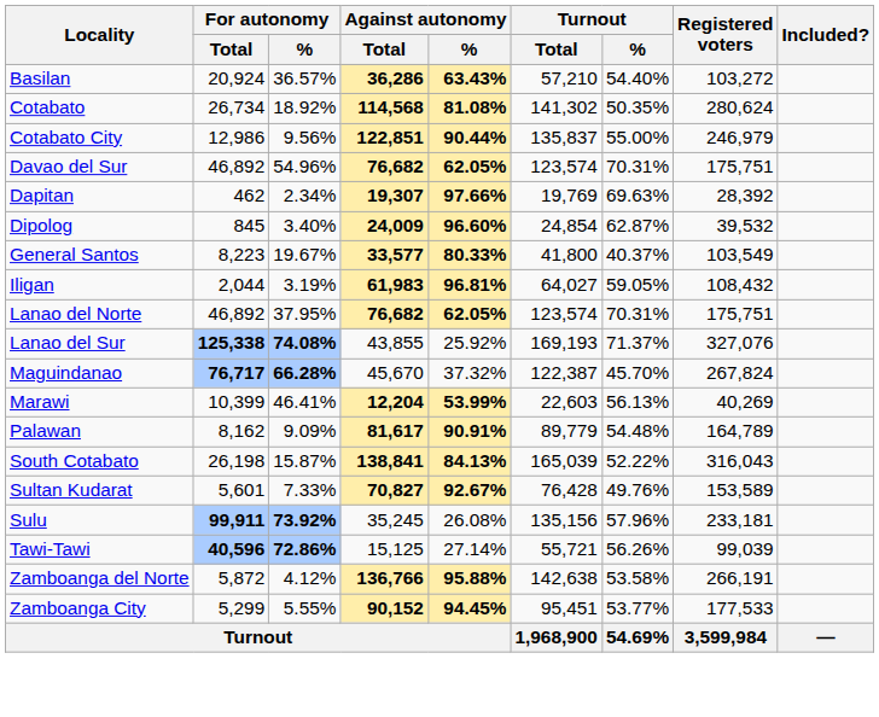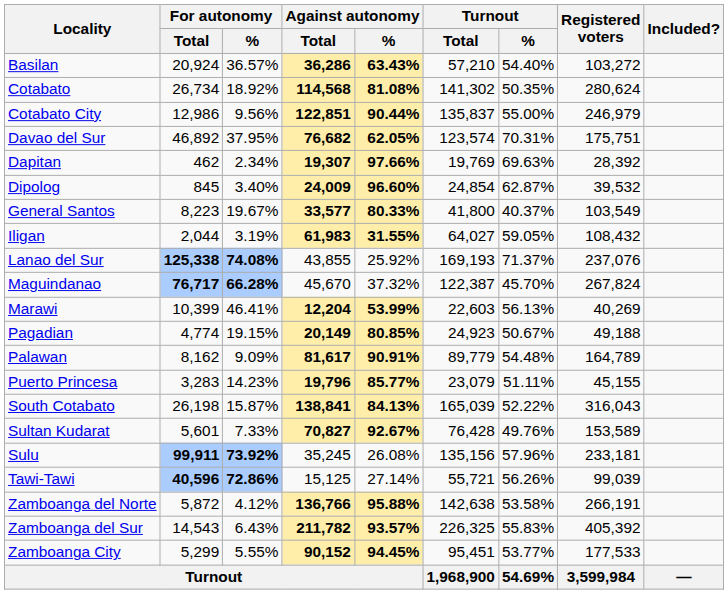 <table class="wikitable" style="text-align:right;">
 <tr>
 <th rowspan="2">Locality</th>
 <th colspan="2">For autonomy</th>
 <th colspan="2">Against autonomy</th>
 <th colspan="2">Turnout</th>
 <th rowspan="2">Registered<br>voters</th>
 <th rowspan="2">Included?</th>
 </tr>
 <tr>
 <th>Total</th>
 <th>%</th>
 <th>Total</th>
 <th>%</th>
 <th>Total</th>
 <th>%</th>
 </tr>
 <tr>
 <td align="left"><a href='#'>Basilan</a></td>
 <td>20,924</td>
 <td>36.57%</td>
 <td style="background:#fea"><strong>36,286</strong></td>
 <td style="background:#fea"><strong>63.43%</strong></td>
 <td>57,210</td>
 <td>54.40%</td>
 <td>103,272</td>
 <td></td>
 </tr>
 <tr>
 <td align="left"><a href='#'>Cotabato</a></td>
 <td>26,734</td>
 <td>18.92%</td>
 <td style="background:#fea"><strong>114,568</strong></td>
 <td style="background:#fea"><strong>81.08%</strong></td>
 <td>141,302</td>
 <td>50.35%</td>
 <td>280,624</td>
 <td></td>
 </tr>
 <tr>
 <td align="left"><a href='#'>Cotabato City</a></td>
 <td>12,986</td>
 <td>9.56%</td>
 <td style="background:#fea"><strong>122,851</strong></td>
 <td style="background:#fea"><strong>90.44%</strong></td>
 <td>135,837</td>
 <td>55.00%</td>
 <td>246,979</td>
 <td></td>
 </tr>
 <tr>
 <td align="left"><a href='#'>Davao del Sur</a></td>
 <td>46,892</td>
-<td>54.96%</td>
+<td>37.95%</td>
 <td style="background:#fea"><strong>76,682</strong></td>
 <td style="background:#fea"><strong>62.05%</strong></td>
 <td>123,574</td>
 <td>70.31%</td>
 <td>175,751</td>
 <td></td>
 </tr>
 <tr>
 <td align="left"><a href='#'>Dapitan</a></td>
 <td>462</td>
 <td>2.34%</td>
 <td style="background:#fea"><strong>19,307</strong></td>
 <td style="background:#fea"><strong>97.66%</strong></td>
 <td>19,769</td>
 <td>69.63%</td>
 <td>28,392</td>
 <td></td>
 </tr>
 <tr>
 <td align="left"><a href='#'>Dipolog</a></td>
 <td>845</td>
 <td>3.40%</td>
 <td style="background:#fea"><strong>24,009</strong></td>
 <td style="background:#fea"><strong>96.60%</strong></td>
 <td>24,854</td>
 <td>62.87%</td>
 <td>39,532</td>
 <td></td>
 </tr>
 <tr>
 <td align="left"><a href='#'>General Santos</a></td>
 <td>8,223</td>
 <td>19.67%</td>
 <td style="background:#fea"><strong>33,577</strong></td>
 <td style="background:#fea"><strong>80.33%</strong></td>
 <td>41,800</td>
 <td>40.37%</td>
 <td>103,549</td>
 <td></td>
 </tr>
 <tr>
 <td align="left"><a href='#'>Iligan</a></td>
 <td>2,044</td>
 <td>3.19%</td>
 <td style="background:#fea"><strong>61,983</strong></td>
-<td style="background:#fea"><strong>96.81%</strong></td>
+<td style="background:#fea"><strong>31.55%</strong></td>
 <td>64,027</td>
 <td>59.05%</td>
 <td>108,432</td>
-<td></td>
-</tr>
-<tr>
-<td align="left"><a href='#'>Lanao del Norte</a></td>
-<td>46,892</td>
-<td>37.95%</td>
-<td style="background:#fea"><strong>76,682</strong></td>
-<td style="background:#fea"><strong>62.05%</strong></td>
-<td>123,574</td>
-<td>70.31%</td>
-<td>175,751</td>
 <td></td>
 </tr>
 <tr>
 <td align="left"><a href='#'>Lanao del Sur</a></td>
 <td style="background:#acf"><strong>125,338</strong></td>
 <td style="background:#acf"><strong>74.08%</strong></td>
 <td>43,855</td>
 <td>25.92%</td>
 <td>169,193</td>
 <td>71.37%</td>
-<td>327,076</td>
+<td>237,076</td>
 <td></td>
 </tr>
 <tr>
 <td align="left"><a href='#'>Maguindanao</a></td>
 <td style="background:#acf"><strong>76,717</strong></td>
 <td style="background:#acf"><strong>66.28%</strong></td>
 <td>45,670</td>
 <td>37.32%</td>
 <td>122,387</td>
 <td>45.70%</td>
 <td>267,824</td>
 <td></td>
 </tr>
 <tr>
 <td align="left"><a href='#'>Marawi</a></td>
 <td>10,399</td>
 <td>46.41%</td>
 <td style="background:#fea"><strong>12,204</strong></td>
 <td style="background:#fea"><strong>53.99%</strong></td>
 <td>22,603</td>
 <td>56.13%</td>
 <td>40,269</td>
 <td></td>
 </tr>
 <tr>
+<td align="left"><a href='#'>Pagadian</a></td>
+<td>4,774</td>
+<td>19.15%</td>
+<td style="background:#fea"><strong>20,149</strong></td>
+<td style="background:#fea"><strong>80.85%</strong></td>
+<td>24,923</td>
+<td>50.67%</td>
+<td>49,188</td>
+<td></td>
+</tr>
+<tr>
 <td align="left"><a href='#'>Palawan</a></td>
 <td>8,162</td>
 <td>9.09%</td>
 <td style="background:#fea"><strong>81,617</strong></td>
 <td style="background:#fea"><strong>90.91%</strong></td>
 <td>89,779</td>
 <td>54.48%</td>
 <td>164,789</td>
+<td></td>
+</tr>
+<tr>
+<td align="left"><a href='#'>Puerto Princesa</a></td>
+<td>3,283</td>
+<td>14.23%</td>
+<td style="background:#fea"><strong>19,796</strong></td>
+<td style="background:#fea"><strong>85.77%</strong></td>
+<td>23,079</td>
+<td>51.11%</td>
+<td>45,155</td>
 <td></td>
 </tr>
 <tr>
 <td align="left"><a href='#'>South Cotabato</a></td>
 <td>26,198</td>
 <td>15.87%</td>
 <td style="background:#fea"><strong>138,841</strong></td>
 <td style="background:#fea"><strong>84.13%</strong></td>
 <td>165,039</td>
 <td>52.22%</td>
 <td>316,043</td>
 <td></td>
 </tr>
 <tr>
 <td align="left"><a href='#'>Sultan Kudarat</a></td>
 <td>5,601</td>
 <td>7.33%</td>
 <td style="background:#fea"><strong>70,827</strong></td>
 <td style="background:#fea"><strong>92.67%</strong></td>
 <td>76,428</td>
 <td>49.76%</td>
 <td>153,589</td>
 <td></td>
 </tr>
 <tr>
 <td align="left"><a href='#'>Sulu</a></td>
 <td style="background:#acf"><strong>99,911</strong></td>
 <td style="background:#acf"><strong>73.92%</strong></td>
 <td>35,245</td>
 <td>26.08%</td>
 <td>135,156</td>
 <td>57.96%</td>
 <td>233,181</td>
 <td></td>
 </tr>
 <tr>
 <td align="left"><a href='#'>Tawi-Tawi</a></td>
 <td style="background:#acf"><strong>40,596</strong></td>
 <td style="background:#acf"><strong>72.86%</strong></td>
 <td>15,125</td>
 <td>27.14%</td>
 <td>55,721</td>
 <td>56.26%</td>
 <td>99,039</td>
 <td></td>
 </tr>
 <tr>
 <td align="left"><a href='#'>Zamboanga del Norte</a></td>
 <td>5,872</td>
 <td>4.12%</td>
 <td style="background:#fea"><strong>136,766</strong></td>
 <td style="background:#fea"><strong>95.88%</strong></td>
 <td>142,638</td>
 <td>53.58%</td>
 <td>266,191</td>
 <td></td>
 </tr>
 <tr>
+<td align="left"><a href='#'>Zamboanga del Sur</a></td>
+<td>14,543</td>
+<td>6.43%</td>
+<td style="background:#fea"><strong>211,782</strong></td>
+<td style="background:#fea"><strong>93.57%</strong></td>
+<td>226,325</td>
+<td>55.83%</td>
+<td>405,392</td>
+<td></td>
+</tr>
+<tr>
 <td align="left"><a href='#'>Zamboanga City</a></td>
 <td>5,299</td>
 <td>5.55%</td>
 <td style="background:#fea"><strong>90,152</strong></td>
 <td style="background:#fea"><strong>94.45%</strong></td>
 <td>95,451</td>
 <td>53.77%</td>
 <td>177,533</td>
 <td></td>
 </tr>
 <tr>
 <th colspan="5">Turnout</th>
 <th>1,968,900</th>
 <th>54.69%</th>
 <th>3,599,984</th>
 <th>—</th>
 </tr>
 </table>
